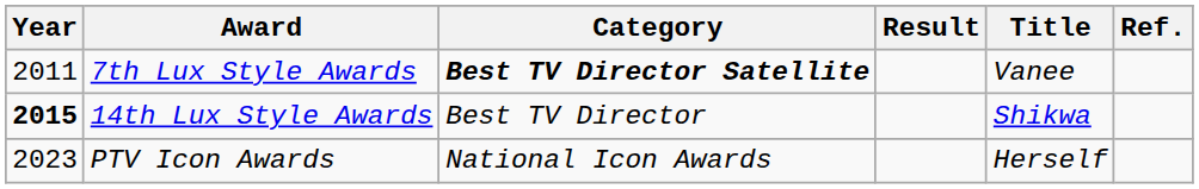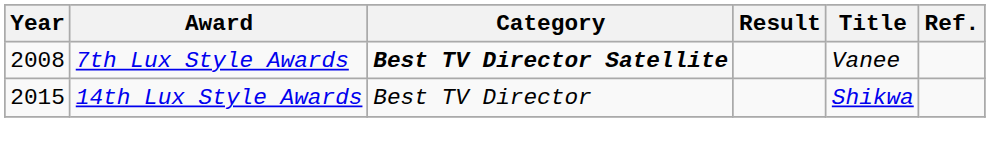 <table class="wikitable">
 <tr>
 <th>Year</th>
 <th>Award</th>
 <th>Category</th>
 <th>Result</th>
 <th>Title</th>
 <th>Ref.</th>
 </tr>
 <tr>
-<td>2011</td>
+<td>2008</td>
 <td><em><a href='#'>7th Lux Style Awards</a></em></td>
 <td><strong><em>Best TV Director Satellite</em></strong></td>
 <td></td>
 <td><em>Vanee</em></td>
 <td></td>
 </tr>
 <tr>
-<td><strong>2015</strong></td>
+<td>2015</td>
 <td><em><a href='#'>14th Lux Style Awards</a></em></td>
 <td><em>Best TV Director</em></td>
 <td></td>
 <td><em><a href='#'>Shikwa</a></em></td>
 <td></td>
 </tr>
-<tr>
-<td>2023</td>
-<td><em>PTV Icon Awards</em></td>
-<td><em>National Icon Awards</em></td>
-<td></td>
-<td><em>Herself</em></td>
-<td></td>
-</tr>
 </table>
